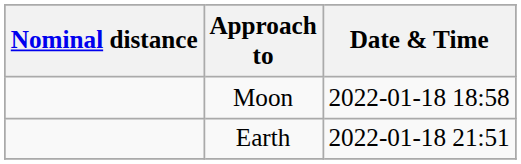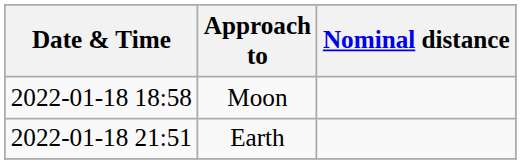 <table class="wikitable" style="text-align:center; font-size: 0.9em;">
 <tr>
+<th>Date & Time</th>
+<th>Approach<br>to</th>
 <th><a href='#'>Nominal</a> distance</th>
-<th>Approach<br>to</th>
-<th>Date & Time</th>
 </tr>
 <tr>
+<td>2022-01-18 18:58</td>
+<td>Moon</td>
 <td></td>
-<td>Moon</td>
-<td>2022-01-18 18:58</td>
 </tr>
 <tr>
+<td>2022-01-18 21:51</td>
+<td>Earth</td>
 <td></td>
-<td>Earth</td>
-<td>2022-01-18 21:51</td>
 </tr>
 </table>
